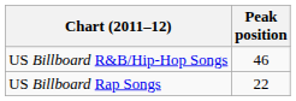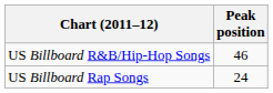 <table class="wikitable sortable">
 <tr>
 <th>Chart (2011–12)</th>
 <th>Peak<br>position</th>
 </tr>
 <tr>
 <td align="left">US <em>Billboard</em> <a href='#'>R&B/Hip-Hop Songs</a></td>
 <td align="center">46</td>
 </tr>
 <tr>
 <td align="left">US <em>Billboard</em> <a href='#'>Rap Songs</a></td>
-<td align="center">22</td>
+<td align="center">24</td>
 </tr>
 </table>
